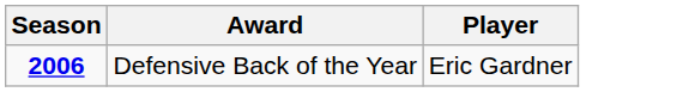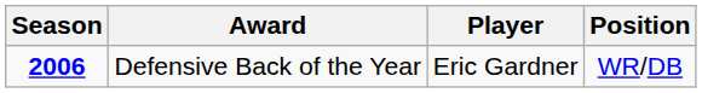 <table class="wikitable" style="text-align:center">
 <tr bgcolor="#efefef">
 <th>Season</th>
 <th>Award</th>
 <th>Player</th>
+<th>Position</th>
 </tr>
 <tr>
 <td><strong><a href='#'>2006</a></strong></td>
 <td>Defensive Back of the Year</td>
 <td>Eric Gardner</td>
+<td><a href='#'>WR</a>/<a href='#'>DB</a></td>
 </tr>
 </table>
